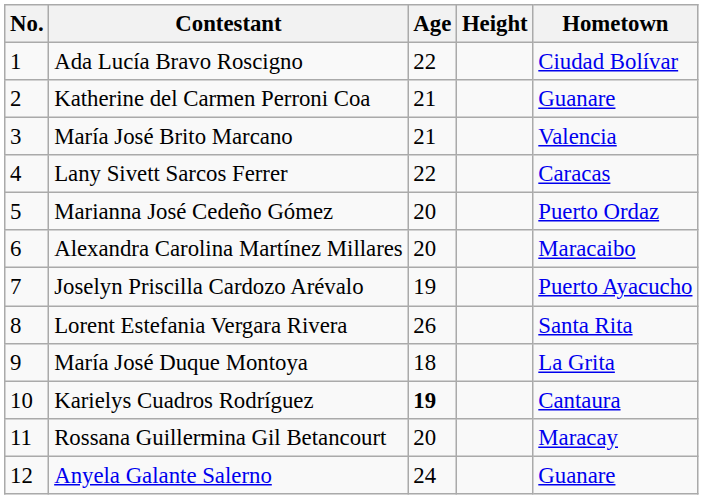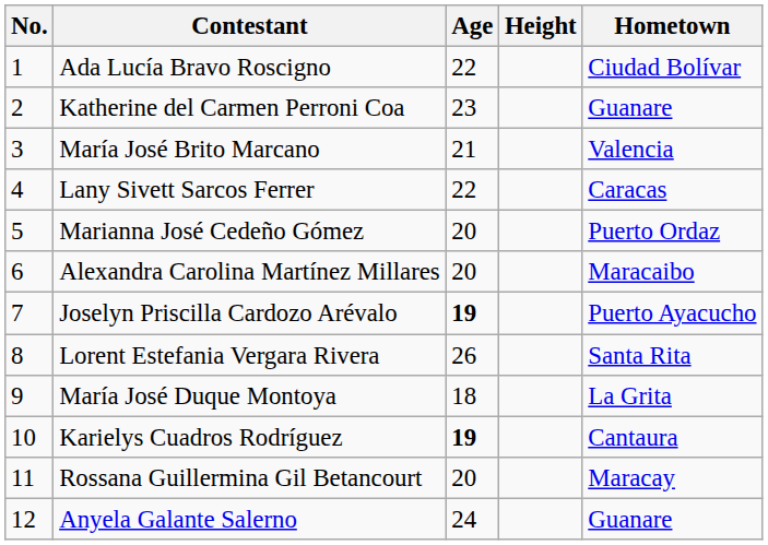 <table class="wikitable sortable" style="font-size: 95%;">
 <tr>
 <th>No.</th>
 <th>Contestant</th>
 <th>Age</th>
 <th>Height</th>
 <th>Hometown</th>
 </tr>
 <tr>
 <td>1</td>
 <td>Ada Lucía Bravo Roscigno</td>
 <td>22</td>
 <td></td>
 <td><a href='#'>Ciudad Bolívar</a></td>
 </tr>
 <tr>
 <td>2</td>
 <td>Katherine del Carmen Perroni Coa</td>
-<td>21</td>
+<td>23</td>
 <td></td>
 <td><a href='#'>Guanare</a></td>
 </tr>
 <tr>
 <td>3</td>
 <td>María José Brito Marcano</td>
 <td>21</td>
 <td></td>
 <td><a href='#'>Valencia</a></td>
 </tr>
 <tr>
 <td>4</td>
 <td>Lany Sivett Sarcos Ferrer</td>
 <td>22</td>
 <td></td>
 <td><a href='#'>Caracas</a></td>
 </tr>
 <tr>
 <td>5</td>
 <td>Marianna José Cedeño Gómez</td>
 <td>20</td>
 <td></td>
 <td><a href='#'>Puerto Ordaz</a></td>
 </tr>
 <tr>
 <td>6</td>
 <td>Alexandra Carolina Martínez Millares</td>
 <td>20</td>
 <td></td>
 <td><a href='#'>Maracaibo</a></td>
 </tr>
 <tr>
 <td>7</td>
 <td>Joselyn Priscilla Cardozo Arévalo</td>
-<td>19</td>
+<td><strong>19</strong></td>
 <td></td>
 <td><a href='#'>Puerto Ayacucho</a></td>
 </tr>
 <tr>
 <td>8</td>
 <td>Lorent Estefania Vergara Rivera</td>
 <td>26</td>
 <td></td>
 <td><a href='#'>Santa Rita</a></td>
 </tr>
 <tr>
 <td>9</td>
 <td>María José Duque Montoya</td>
 <td>18</td>
 <td></td>
 <td><a href='#'>La Grita</a></td>
 </tr>
 <tr>
 <td>10</td>
 <td>Karielys Cuadros Rodríguez</td>
 <td><strong>19</strong></td>
 <td></td>
 <td><a href='#'>Cantaura</a></td>
 </tr>
 <tr>
 <td>11</td>
 <td>Rossana Guillermina Gil Betancourt</td>
 <td>20</td>
 <td></td>
 <td><a href='#'>Maracay</a></td>
 </tr>
 <tr>
 <td>12</td>
 <td><a href='#'>Anyela Galante Salerno</a></td>
 <td>24</td>
 <td></td>
 <td><a href='#'>Guanare</a></td>
 </tr>
 </table>
